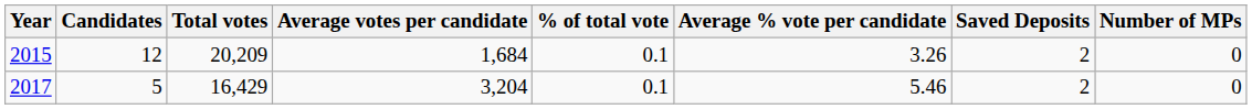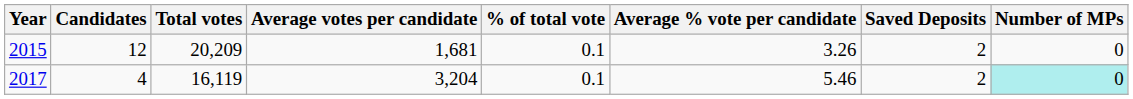 <table class="wikitable sortable"  style="text-align: right">
 <tr>
 <th>Year</th>
 <th>Candidates</th>
 <th>Total votes</th>
 <th>Average votes per candidate</th>
 <th>% of total vote</th>
 <th>Average % vote per candidate</th>
 <th>Saved Deposits</th>
 <th>Number of MPs</th>
 </tr>
 <tr>
 <td><a href='#'>2015</a></td>
 <td>12</td>
 <td>20,209</td>
-<td>1,684</td>
+<td>1,681</td>
 <td>0.1</td>
 <td>3.26</td>
 <td>2</td>
 <td>0</td>
 </tr>
 <tr>
 <td><a href='#'>2017</a></td>
-<td>5</td>
-<td>16,429</td>
+<td>4</td>
+<td>16,119</td>
 <td>3,204</td>
 <td>0.1</td>
 <td>5.46</td>
 <td>2</td>
-<td>0</td>
+<td style="background: paleturquoise;">0</td>
 </tr>
 </table>
